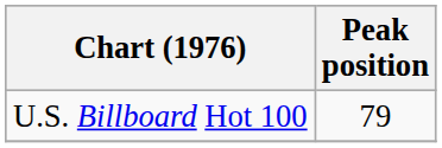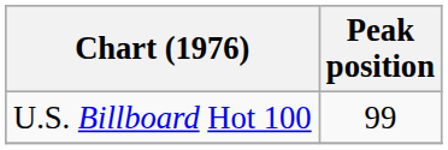 <table class="wikitable">
 <tr>
 <th>Chart (1976)</th>
 <th>Peak<br>position</th>
 </tr>
 <tr>
 <td>U.S. <em><a href='#'>Billboard</a></em> <a href='#'>Hot 100</a></td>
-<td style="text-align:center;">79</td>
+<td style="text-align:center;">99</td>
 </tr>
 <tr>
 </tr>
 </table>
